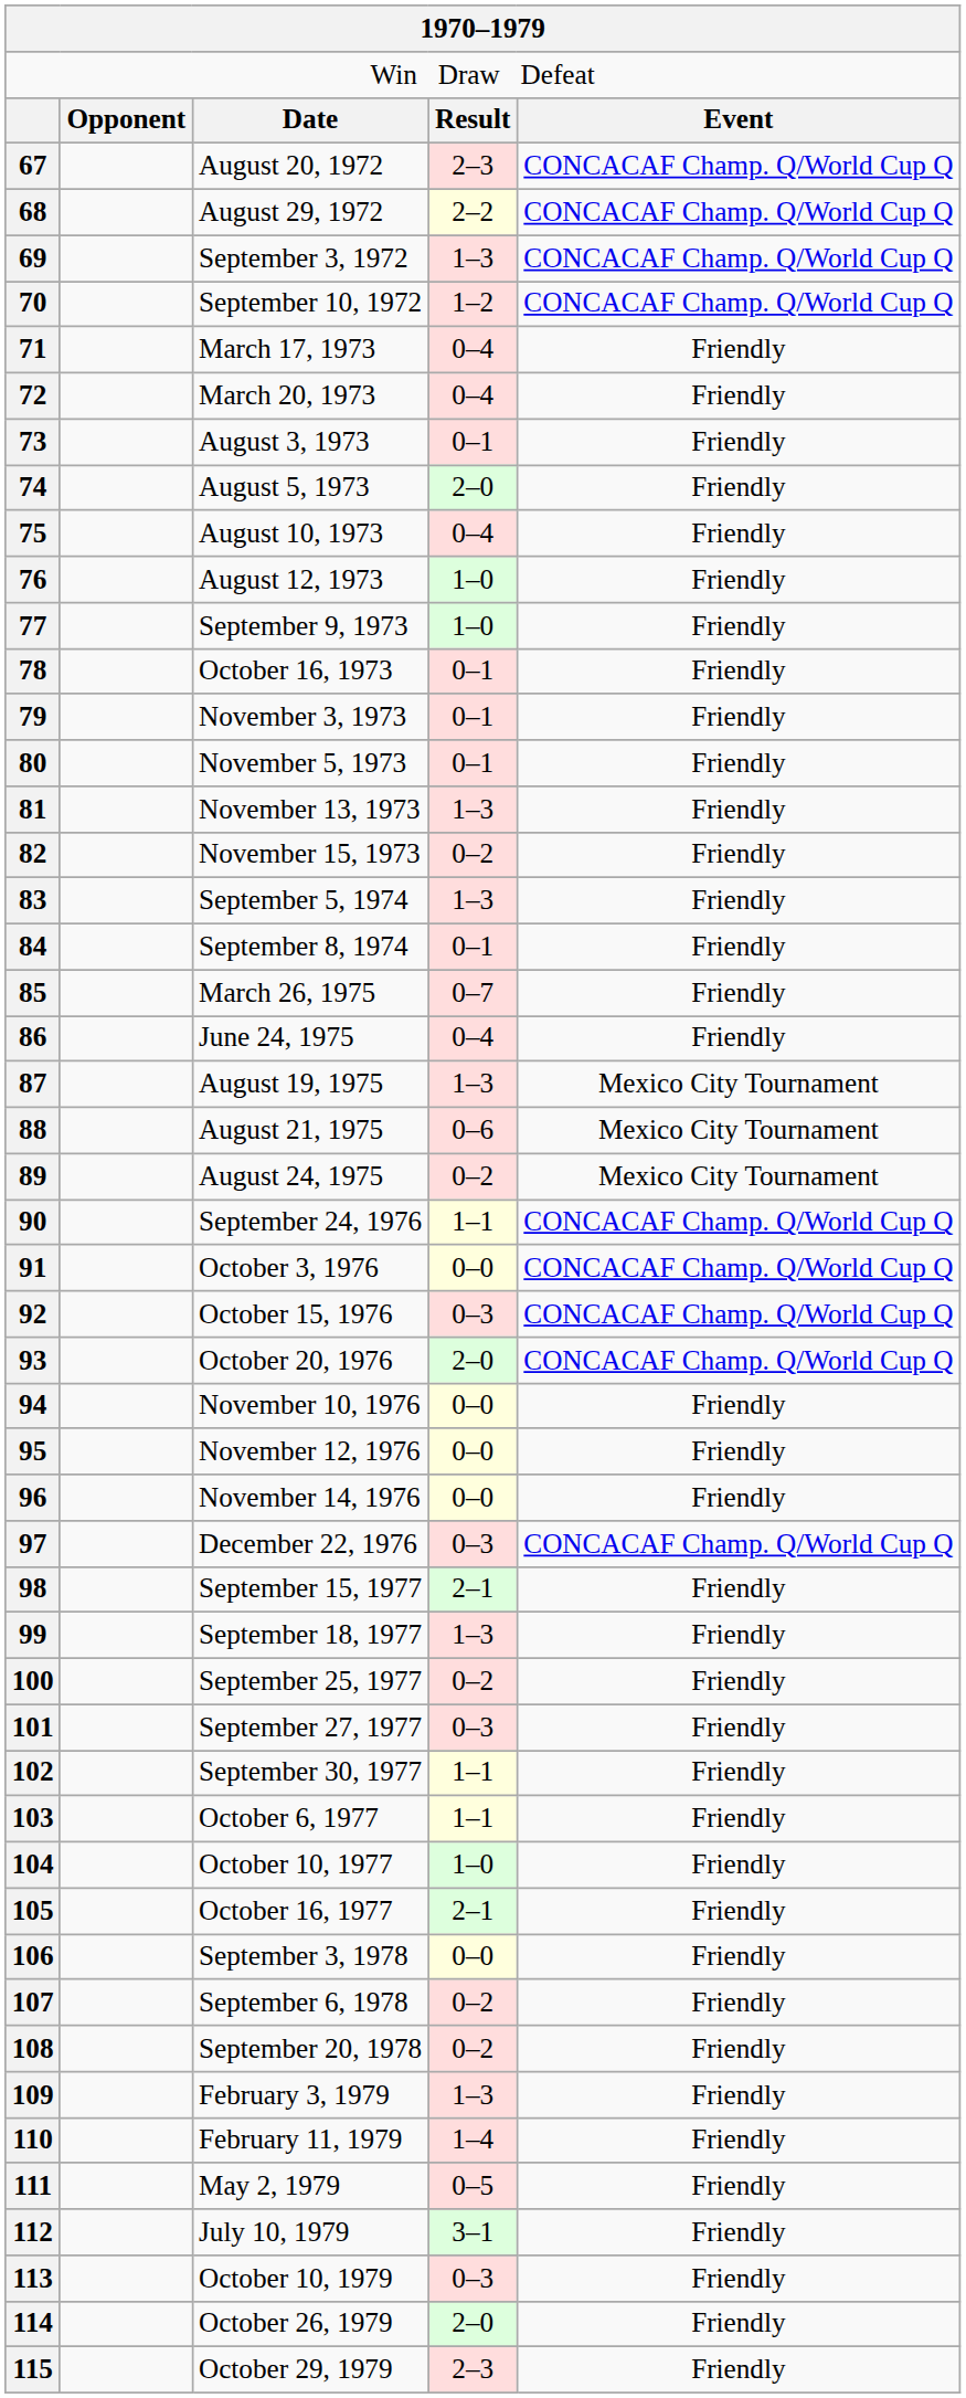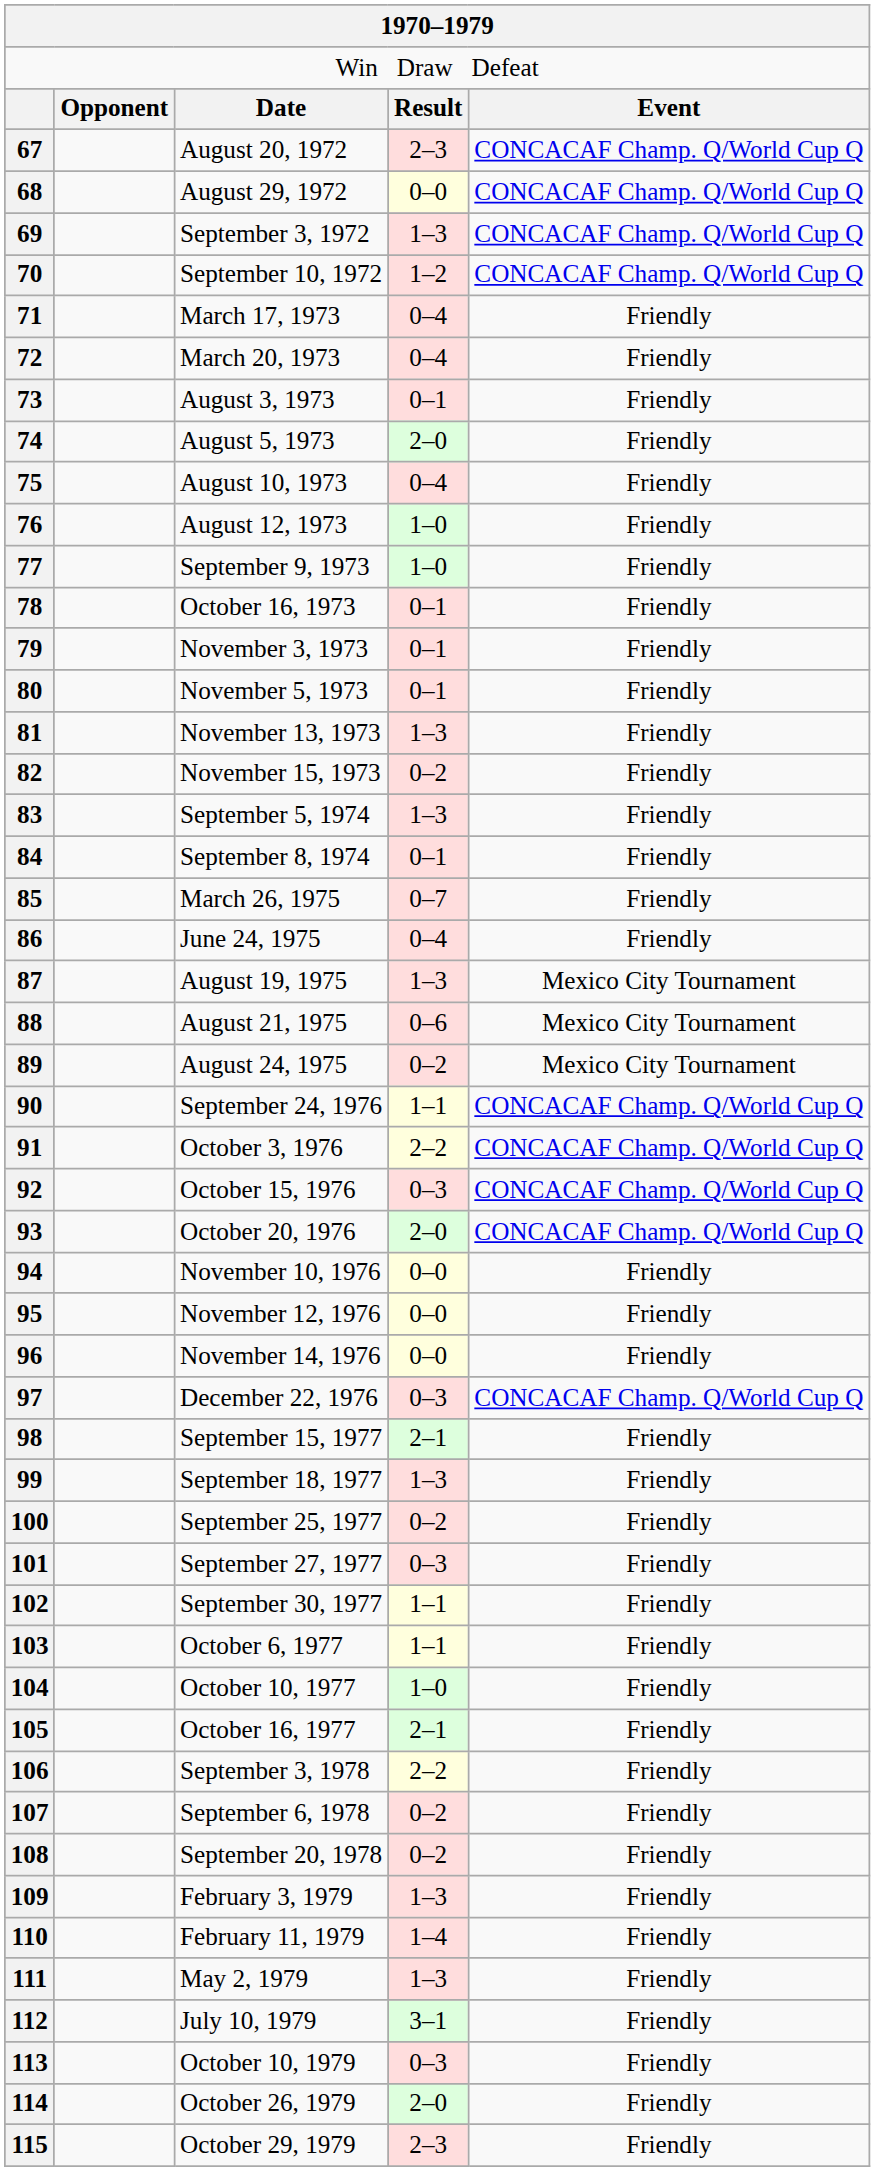 <table class="wikitable collapsible collapsed" style="font-size: 90%">
 <tr>
 <th colspan="5" style="width:400px;">1970–1979</th>
 </tr>
 <tr>
 <td style="text-align:center;" colspan="5"> Win   Draw   Defeat</td>
 </tr>
 <tr>
 <th></th>
 <th>Opponent</th>
 <th>Date</th>
 <th>Result</th>
 <th>Event</th>
 </tr>
 <tr>
 <th>67</th>
 <td></td>
 <td>August 20, 1972</td>
 <td style="background:#fdd; text-align:center;">2–3</td>
 <td style="text-align:center;"> <a href='#'>CONCACAF Champ. Q/World Cup Q</a></td>
 </tr>
 <tr>
 <th>68</th>
 <td></td>
 <td>August 29, 1972</td>
-<td style="background:#ffd; text-align:center;">2–2</td>
+<td style="background:#ffd; text-align:center;">0–0</td>
 <td style="text-align:center;"> <a href='#'>CONCACAF Champ. Q/World Cup Q</a></td>
 </tr>
 <tr>
 <th>69</th>
 <td></td>
 <td>September 3, 1972</td>
 <td style="background:#fdd; text-align:center;">1–3</td>
 <td style="text-align:center;"> <a href='#'>CONCACAF Champ. Q/World Cup Q</a></td>
 </tr>
 <tr>
 <th>70</th>
 <td></td>
 <td>September 10, 1972</td>
 <td style="background:#fdd; text-align:center;">1–2</td>
 <td style="text-align:center;"> <a href='#'>CONCACAF Champ. Q/World Cup Q</a></td>
 </tr>
 <tr>
 <th>71</th>
 <td></td>
 <td>March 17, 1973</td>
 <td style="background:#fdd; text-align:center;">0–4</td>
 <td style="text-align:center;"> Friendly</td>
 </tr>
 <tr>
 <th>72</th>
 <td></td>
 <td>March 20, 1973</td>
 <td style="background:#fdd; text-align:center;">0–4</td>
 <td style="text-align:center;"> Friendly</td>
 </tr>
 <tr>
 <th>73</th>
 <td></td>
 <td>August 3, 1973</td>
 <td style="background:#fdd; text-align:center;">0–1</td>
 <td style="text-align:center;"> Friendly</td>
 </tr>
 <tr>
 <th>74</th>
 <td></td>
 <td>August 5, 1973</td>
 <td style="background:#dfd; text-align:center;">2–0</td>
 <td style="text-align:center;"> Friendly</td>
 </tr>
 <tr>
 <th>75</th>
 <td></td>
 <td>August 10, 1973</td>
 <td style="background:#fdd; text-align:center;">0–4</td>
 <td style="text-align:center;"> Friendly</td>
 </tr>
 <tr>
 <th>76</th>
 <td></td>
 <td>August 12, 1973</td>
 <td style="background:#dfd; text-align:center;">1–0</td>
 <td style="text-align:center;"> Friendly</td>
 </tr>
 <tr>
 <th>77</th>
 <td></td>
 <td>September 9, 1973</td>
 <td style="background:#dfd; text-align:center;">1–0</td>
 <td style="text-align:center;"> Friendly</td>
 </tr>
 <tr>
 <th>78</th>
 <td></td>
 <td>October 16, 1973</td>
 <td style="background:#fdd; text-align:center;">0–1</td>
 <td style="text-align:center;"> Friendly</td>
 </tr>
 <tr>
 <th>79</th>
 <td></td>
 <td>November 3, 1973</td>
 <td style="background:#fdd; text-align:center;">0–1</td>
 <td style="text-align:center;"> Friendly</td>
 </tr>
 <tr>
 <th>80</th>
 <td></td>
 <td>November 5, 1973</td>
 <td style="background:#fdd; text-align:center;">0–1</td>
 <td style="text-align:center;"> Friendly</td>
 </tr>
 <tr>
 <th>81</th>
 <td></td>
 <td>November 13, 1973</td>
 <td style="background:#fdd; text-align:center;">1–3</td>
 <td style="text-align:center;"> Friendly</td>
 </tr>
 <tr>
 <th>82</th>
 <td></td>
 <td>November 15, 1973</td>
 <td style="background:#fdd; text-align:center;">0–2</td>
 <td style="text-align:center;"> Friendly</td>
 </tr>
 <tr>
 <th>83</th>
 <td></td>
 <td>September 5, 1974</td>
 <td style="background:#fdd; text-align:center;">1–3</td>
 <td style="text-align:center;"> Friendly</td>
 </tr>
 <tr>
 <th>84</th>
 <td></td>
 <td>September 8, 1974</td>
 <td style="background:#fdd; text-align:center;">0–1</td>
 <td style="text-align:center;"> Friendly</td>
 </tr>
 <tr>
 <th>85</th>
 <td></td>
 <td>March 26, 1975</td>
 <td style="background:#fdd; text-align:center;">0–7</td>
 <td style="text-align:center;"> Friendly</td>
 </tr>
 <tr>
 <th>86</th>
 <td></td>
 <td>June 24, 1975</td>
 <td style="background:#fdd; text-align:center;">0–4</td>
 <td style="text-align:center;"> Friendly</td>
 </tr>
 <tr>
 <th>87</th>
 <td></td>
 <td>August 19, 1975</td>
 <td style="background:#fdd; text-align:center;">1–3</td>
 <td style="text-align:center;"> Mexico City Tournament</td>
 </tr>
 <tr>
 <th>88</th>
 <td></td>
 <td>August 21, 1975</td>
 <td style="background:#fdd; text-align:center;">0–6</td>
 <td style="text-align:center;"> Mexico City Tournament</td>
 </tr>
 <tr>
 <th>89</th>
 <td></td>
 <td>August 24, 1975</td>
 <td style="background:#fdd; text-align:center;">0–2</td>
 <td style="text-align:center;"> Mexico City Tournament</td>
 </tr>
 <tr>
 <th>90</th>
 <td></td>
 <td>September 24, 1976</td>
 <td style="background:#ffd; text-align:center;">1–1</td>
 <td style="text-align:center;"> <a href='#'>CONCACAF Champ. Q/World Cup Q</a></td>
 </tr>
 <tr>
 <th>91</th>
 <td></td>
 <td>October 3, 1976</td>
-<td style="background:#ffd; text-align:center;">0–0</td>
+<td style="background:#ffd; text-align:center;">2–2</td>
 <td style="text-align:center;"> <a href='#'>CONCACAF Champ. Q/World Cup Q</a></td>
 </tr>
 <tr>
 <th>92</th>
 <td></td>
 <td>October 15, 1976</td>
 <td style="background:#fdd; text-align:center;">0–3</td>
 <td style="text-align:center;"> <a href='#'>CONCACAF Champ. Q/World Cup Q</a></td>
 </tr>
 <tr>
 <th>93</th>
 <td></td>
 <td>October 20, 1976</td>
 <td style="background:#dfd; text-align:center;">2–0</td>
 <td style="text-align:center;"> <a href='#'>CONCACAF Champ. Q/World Cup Q</a></td>
 </tr>
 <tr>
 <th>94</th>
 <td></td>
 <td>November 10, 1976</td>
 <td style="background:#ffd; text-align:center;">0–0</td>
 <td style="text-align:center;"> Friendly</td>
 </tr>
 <tr>
 <th>95</th>
 <td></td>
 <td>November 12, 1976</td>
 <td style="background:#ffd; text-align:center;">0–0</td>
 <td style="text-align:center;"> Friendly</td>
 </tr>
 <tr>
 <th>96</th>
 <td></td>
 <td>November 14, 1976</td>
 <td style="background:#ffd; text-align:center;">0–0</td>
 <td style="text-align:center;"> Friendly</td>
 </tr>
 <tr>
 <th>97</th>
 <td></td>
 <td>December 22, 1976</td>
 <td style="background:#fdd; text-align:center;">0–3</td>
 <td style="text-align:center;"> <a href='#'>CONCACAF Champ. Q/World Cup Q</a></td>
 </tr>
 <tr>
 <th>98</th>
 <td></td>
 <td>September 15, 1977</td>
 <td style="background:#dfd; text-align:center;">2–1</td>
 <td style="text-align:center;"> Friendly</td>
 </tr>
 <tr>
 <th>99</th>
 <td></td>
 <td>September 18, 1977</td>
 <td style="background:#fdd; text-align:center;">1–3</td>
 <td style="text-align:center;"> Friendly</td>
 </tr>
 <tr>
 <th>100</th>
 <td></td>
 <td>September 25, 1977</td>
 <td style="background:#fdd; text-align:center;">0–2</td>
 <td style="text-align:center;"> Friendly</td>
 </tr>
 <tr>
 <th>101</th>
 <td></td>
 <td>September 27, 1977</td>
 <td style="background:#fdd; text-align:center;">0–3</td>
 <td style="text-align:center;"> Friendly</td>
 </tr>
 <tr>
 <th>102</th>
 <td></td>
 <td>September 30, 1977</td>
 <td style="background:#ffd; text-align:center;">1–1</td>
 <td style="text-align:center;"> Friendly</td>
 </tr>
 <tr>
 <th>103</th>
 <td></td>
 <td>October 6, 1977</td>
 <td style="background:#ffd; text-align:center;">1–1</td>
 <td style="text-align:center;"> Friendly</td>
 </tr>
 <tr>
 <th>104</th>
 <td></td>
 <td>October 10, 1977</td>
 <td style="background:#dfd; text-align:center;">1–0</td>
 <td style="text-align:center;"> Friendly</td>
 </tr>
 <tr>
 <th>105</th>
 <td></td>
 <td>October 16, 1977</td>
 <td style="background:#dfd; text-align:center;">2–1</td>
 <td style="text-align:center;"> Friendly</td>
 </tr>
 <tr>
 <th>106</th>
 <td></td>
 <td>September 3, 1978</td>
-<td style="background:#ffd; text-align:center;">0–0</td>
+<td style="background:#ffd; text-align:center;">2–2</td>
 <td style="text-align:center;"> Friendly</td>
 </tr>
 <tr>
 <th>107</th>
 <td></td>
 <td>September 6, 1978</td>
 <td style="background:#fdd; text-align:center;">0–2</td>
 <td style="text-align:center;"> Friendly</td>
 </tr>
 <tr>
 <th>108</th>
 <td></td>
 <td>September 20, 1978</td>
 <td style="background:#fdd; text-align:center;">0–2</td>
 <td style="text-align:center;"> Friendly</td>
 </tr>
 <tr>
 <th>109</th>
 <td></td>
 <td>February 3, 1979</td>
 <td style="background:#fdd; text-align:center;">1–3</td>
 <td style="text-align:center;"> Friendly</td>
 </tr>
 <tr>
 <th>110</th>
 <td></td>
 <td>February 11, 1979</td>
 <td style="background:#fdd; text-align:center;">1–4</td>
 <td style="text-align:center;"> Friendly</td>
 </tr>
 <tr>
 <th>111</th>
 <td></td>
 <td>May 2, 1979</td>
-<td style="background:#fdd; text-align:center;">0–5</td>
+<td style="background:#fdd; text-align:center;">1–3</td>
 <td style="text-align:center;"> Friendly</td>
 </tr>
 <tr>
 <th>112</th>
 <td></td>
 <td>July 10, 1979</td>
 <td style="background:#dfd; text-align:center;">3–1</td>
 <td style="text-align:center;"> Friendly</td>
 </tr>
 <tr>
 <th>113</th>
 <td></td>
 <td>October 10, 1979</td>
 <td style="background:#fdd; text-align:center;">0–3</td>
 <td style="text-align:center;"> Friendly</td>
 </tr>
 <tr>
 <th>114</th>
 <td></td>
 <td>October 26, 1979</td>
 <td style="background:#dfd; text-align:center;">2–0</td>
 <td style="text-align:center;"> Friendly</td>
 </tr>
 <tr>
 <th>115</th>
 <td></td>
 <td>October 29, 1979</td>
 <td style="background:#fdd; text-align:center;">2–3</td>
 <td style="text-align:center;"> Friendly</td>
 </tr>
 </table>
